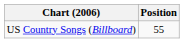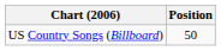 <table class="wikitable sortable">
 <tr>
 <th scope="col">Chart (2006)</th>
 <th scope="col">Position</th>
 </tr>
 <tr>
 <td>US <a href='#'>Country Songs</a> (<em><a href='#'>Billboard</a></em>)</td>
-<td align="center">55</td>
+<td align="center">50</td>
 </tr>
 </table>
